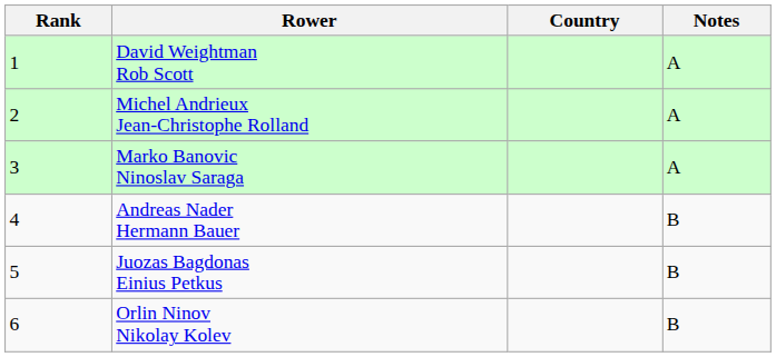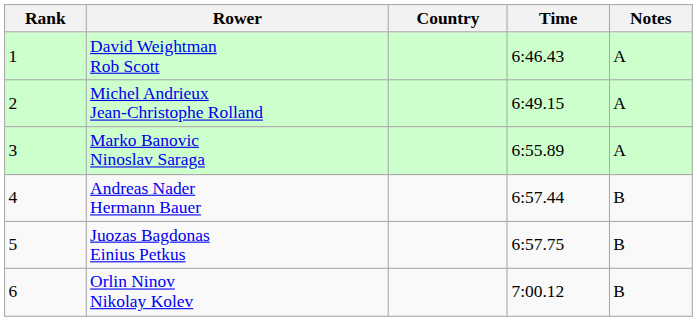 <table class="wikitable sortable" width=50%>
 <tr>
 <th>Rank</th>
 <th>Rower</th>
 <th>Country</th>
+<th>Time</th>
 <th>Notes</th>
 </tr>
 <tr bgcolor=ccffcc>
 <td>1</td>
 <td><a href='#'>David Weightman</a> <br><a href='#'>Rob Scott</a></td>
 <td></td>
+<td>6:46.43</td>
 <td>A</td>
 </tr>
 <tr bgcolor=ccffcc>
 <td>2</td>
 <td><a href='#'>Michel Andrieux</a><br><a href='#'>Jean-Christophe Rolland</a></td>
 <td></td>
+<td>6:49.15</td>
 <td>A</td>
 </tr>
 <tr bgcolor=ccffcc>
 <td>3</td>
 <td><a href='#'>Marko Banovic</a> <br> <a href='#'>Ninoslav Saraga</a></td>
 <td></td>
+<td>6:55.89</td>
 <td>A</td>
 </tr>
 <tr>
 <td>4</td>
 <td><a href='#'>Andreas Nader</a> <br> <a href='#'>Hermann Bauer</a></td>
 <td></td>
+<td>6:57.44</td>
 <td>B</td>
 </tr>
 <tr>
 <td>5</td>
 <td><a href='#'>Juozas Bagdonas</a> <br> <a href='#'>Einius Petkus</a></td>
 <td></td>
+<td>6:57.75</td>
 <td>B</td>
 </tr>
 <tr>
 <td>6</td>
 <td><a href='#'>Orlin Ninov</a> <br><a href='#'>Nikolay Kolev</a></td>
 <td></td>
+<td>7:00.12</td>
 <td>B</td>
 </tr>
 </table>
